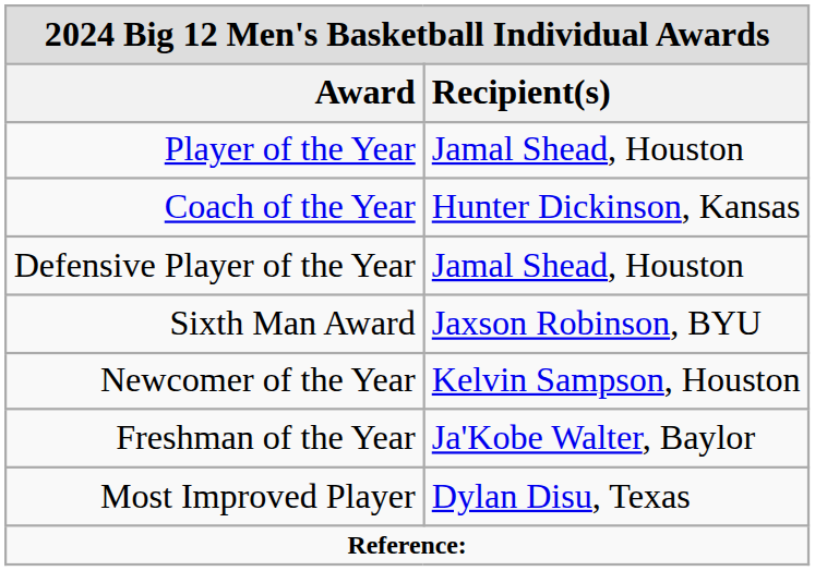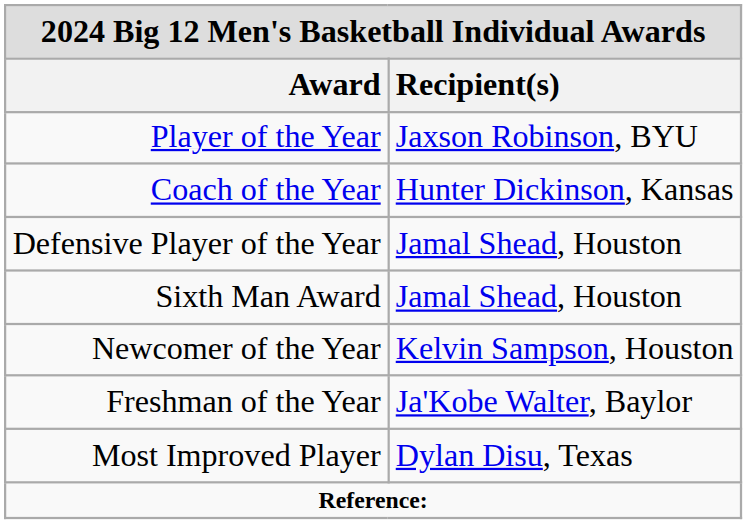 <table class="wikitable" style="white-space:nowrap; font-size:90%;">
 <tr>
 <td colspan="7" style="text-align:center; background:#ddd;"><strong>2024 Big 12 Men's Basketball Individual Awards</strong></td>
 </tr>
 <tr>
 <th style="text-align:right;">Award</th>
 <th style="text-align:left;">Recipient(s)</th>
 </tr>
 <tr>
 <td style="text-align:right;"><a href='#'>Player of the Year</a></td>
-<td style="text-align:left;"><a href='#'>Jamal Shead</a>, Houston</td>
+<td style="text-align:left;"><a href='#'>Jaxson Robinson</a>, BYU</td>
 </tr>
 <tr>
 <td style="text-align:right;"><a href='#'>Coach of the Year</a></td>
 <td style="text-align:left;"><a href='#'>Hunter Dickinson</a>, Kansas</td>
 </tr>
 <tr>
 <td style="text-align:right;">Defensive Player of the Year</td>
 <td style="text-align:left;"><a href='#'>Jamal Shead</a>, Houston</td>
 </tr>
 <tr>
 <td style="text-align:right;">Sixth Man Award</td>
-<td style="text-align:left;"><a href='#'>Jaxson Robinson</a>, BYU</td>
+<td style="text-align:left;"><a href='#'>Jamal Shead</a>, Houston</td>
 </tr>
 <tr>
 <td style="text-align:right;">Newcomer of the Year</td>
 <td style="text-align:left;"><a href='#'>Kelvin Sampson</a>, Houston</td>
 </tr>
 <tr>
 <td style="text-align:right;">Freshman of the Year</td>
 <td style="text-align:left;"><a href='#'>Ja'Kobe Walter</a>, Baylor</td>
 </tr>
 <tr>
 <td style="text-align:right;">Most Improved Player</td>
 <td style="text-align:left;"><a href='#'>Dylan Disu</a>, Texas</td>
 </tr>
 <tr>
 <td colspan="4"  style="font-size:8pt; text-align:center;"><strong>Reference:</strong></td>
 </tr>
 </table>
